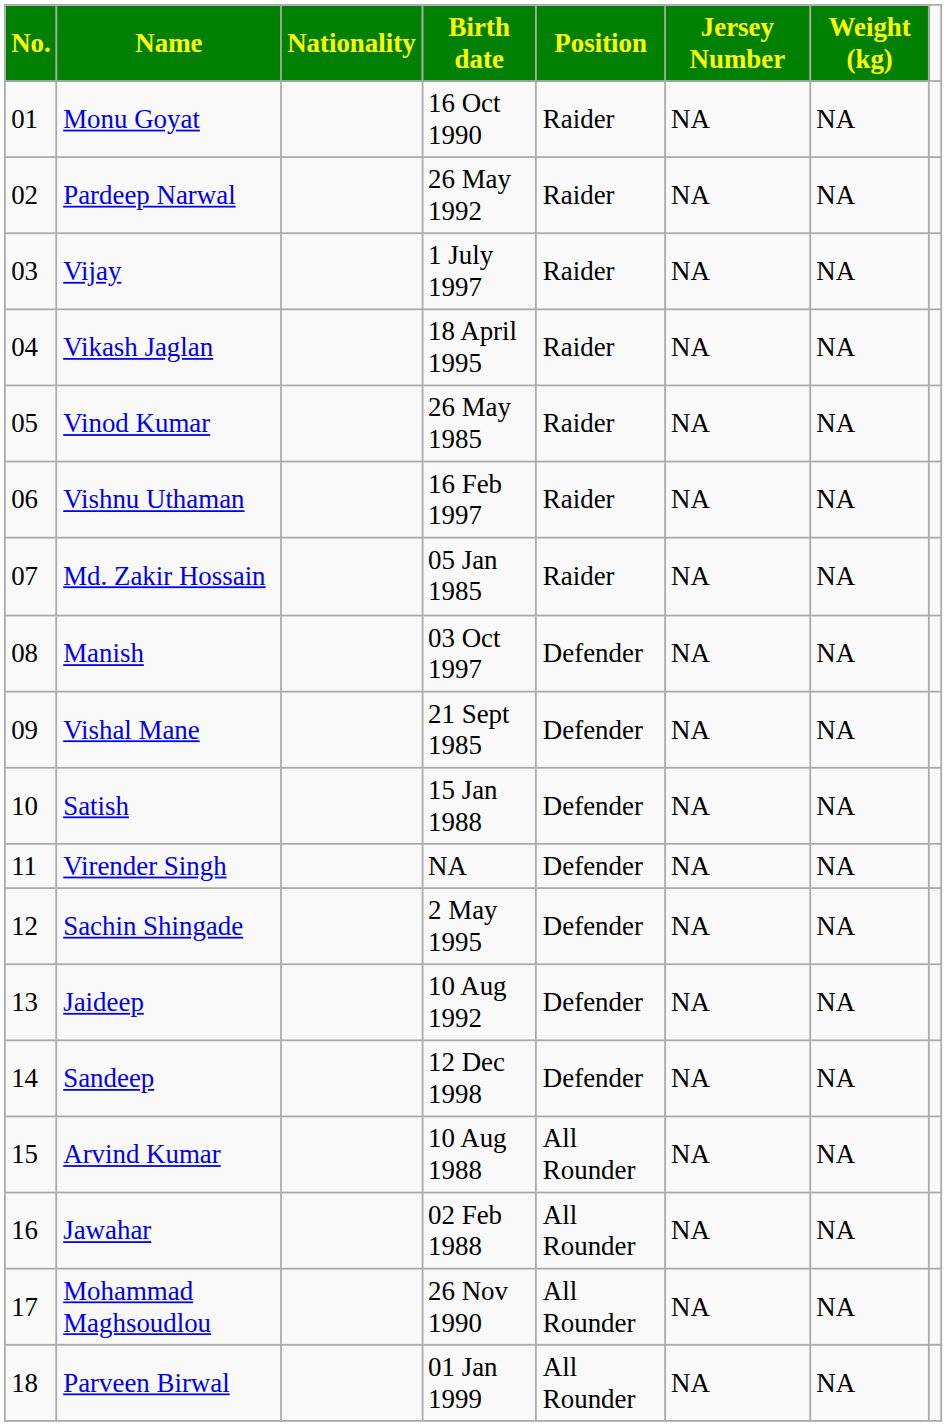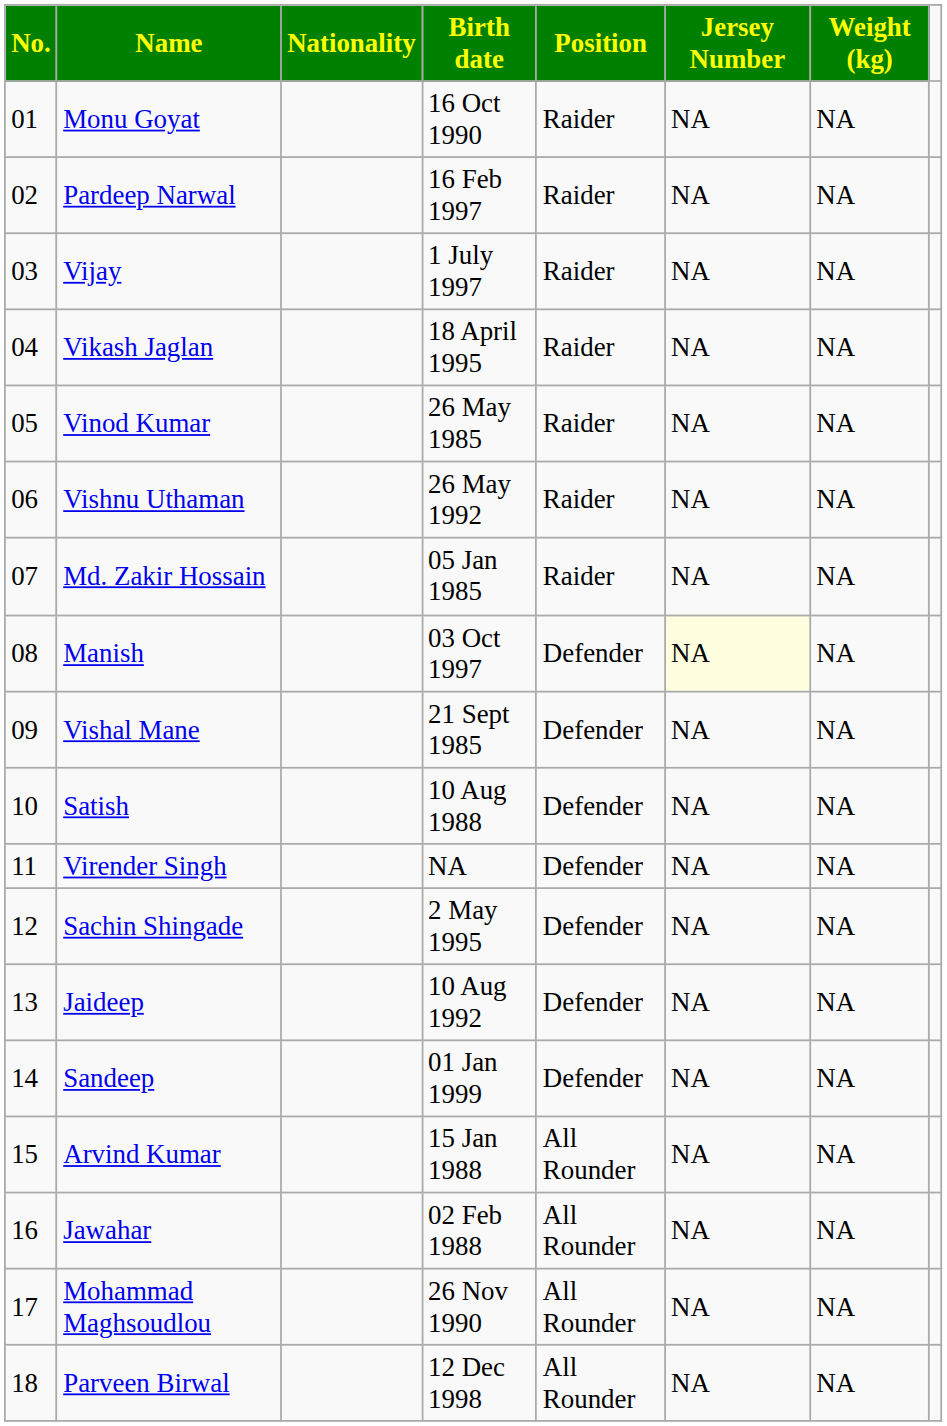 <table class="wikitable"  style="font-size:95%; width:60%;">
 <tr>
 <th style="background:Green; color:Yellow; text-align:center;">No.</th>
 <th style="background:Green; color:Yellow; text-align:center;">Name</th>
 <th style="background:Green; color:Yellow; text-align:center;">Nationality</th>
 <th style="background:Green; color:Yellow; text-align:center;">Birth date</th>
 <th style="background:Green; color:Yellow; text-align:center;">Position</th>
 <th style="background:Green; color:Yellow; text-align:center;">Jersey Number</th>
 <th style="background:Green; color:Yellow; text-align:center;">Weight (kg)</th>
 </tr>
 <tr>
 <td>01</td>
 <td><a href='#'>Monu Goyat</a></td>
 <td style="text-align:center"></td>
 <td>16 Oct 1990</td>
 <td>Raider</td>
 <td>NA</td>
 <td>NA</td>
 <td></td>
 </tr>
 <tr>
 <td>02</td>
 <td><a href='#'>Pardeep Narwal</a></td>
 <td style="text-align:center"></td>
-<td>26 May 1992</td>
+<td>16 Feb 1997</td>
 <td>Raider</td>
 <td>NA</td>
 <td>NA</td>
 <td></td>
 </tr>
 <tr>
 <td>03</td>
 <td><a href='#'>Vijay</a></td>
 <td style="text-align:center"></td>
 <td>1 July 1997</td>
 <td>Raider</td>
 <td>NA</td>
 <td>NA</td>
 <td></td>
 </tr>
 <tr>
 <td>04</td>
 <td><a href='#'>Vikash Jaglan</a></td>
 <td style="text-align:center"></td>
 <td>18 April 1995</td>
 <td>Raider</td>
 <td>NA</td>
 <td>NA</td>
 <td></td>
 </tr>
 <tr>
 <td>05</td>
 <td><a href='#'>Vinod Kumar</a></td>
 <td style="text-align:center"></td>
 <td>26 May 1985</td>
 <td>Raider</td>
 <td>NA</td>
 <td>NA</td>
 <td></td>
 </tr>
 <tr>
 <td>06</td>
 <td><a href='#'>Vishnu Uthaman</a></td>
 <td style="text-align:center"></td>
-<td>16 Feb 1997</td>
+<td>26 May 1992</td>
 <td>Raider</td>
 <td>NA</td>
 <td>NA</td>
 <td></td>
 </tr>
 <tr>
 <td>07</td>
 <td><a href='#'>Md. Zakir Hossain</a></td>
 <td style="text-align:center"></td>
 <td>05 Jan 1985</td>
 <td>Raider</td>
 <td>NA</td>
 <td>NA</td>
 <td></td>
 </tr>
 <tr>
 <td>08</td>
 <td><a href='#'>Manish</a></td>
 <td style="text-align:center"></td>
 <td>03 Oct 1997</td>
 <td>Defender</td>
-<td>NA</td>
+<td style="background: lightyellow;">NA</td>
 <td>NA</td>
 <td></td>
 </tr>
 <tr>
 <td>09</td>
 <td><a href='#'>Vishal Mane</a></td>
 <td style="text-align:center"></td>
 <td>21 Sept 1985</td>
 <td>Defender</td>
 <td>NA</td>
 <td>NA</td>
 <td></td>
 </tr>
 <tr>
 <td>10</td>
 <td><a href='#'>Satish</a></td>
 <td style="text-align:center"></td>
-<td>15 Jan 1988</td>
+<td>10 Aug 1988</td>
 <td>Defender</td>
 <td>NA</td>
 <td>NA</td>
 <td></td>
 </tr>
 <tr>
 <td>11</td>
 <td><a href='#'>Virender Singh</a></td>
 <td style="text-align:center"></td>
 <td>NA</td>
 <td>Defender</td>
 <td>NA</td>
 <td>NA</td>
 <td></td>
 </tr>
 <tr>
 <td>12</td>
 <td><a href='#'>Sachin Shingade</a></td>
 <td style="text-align:center"></td>
 <td>2 May 1995</td>
 <td>Defender</td>
 <td>NA</td>
 <td>NA</td>
 <td></td>
 </tr>
 <tr>
 <td>13</td>
 <td><a href='#'>Jaideep</a></td>
 <td style="text-align:center"></td>
 <td>10 Aug 1992</td>
 <td>Defender</td>
 <td>NA</td>
 <td>NA</td>
 <td></td>
 </tr>
 <tr>
 <td>14</td>
 <td><a href='#'>Sandeep</a></td>
 <td style="text-align:center"></td>
-<td>12 Dec 1998</td>
+<td>01 Jan 1999</td>
 <td>Defender</td>
 <td>NA</td>
 <td>NA</td>
 <td></td>
 </tr>
 <tr>
 <td>15</td>
 <td><a href='#'>Arvind Kumar</a></td>
 <td style="text-align:center"></td>
-<td>10 Aug 1988</td>
+<td>15 Jan 1988</td>
 <td>All Rounder</td>
 <td>NA</td>
 <td>NA</td>
 <td></td>
 </tr>
 <tr>
 <td>16</td>
 <td><a href='#'>Jawahar</a></td>
 <td style="text-align:center"></td>
 <td>02 Feb 1988</td>
 <td>All Rounder</td>
 <td>NA</td>
 <td>NA</td>
 <td></td>
 </tr>
 <tr>
 <td>17</td>
 <td><a href='#'>Mohammad Maghsoudlou</a></td>
 <td style="text-align:center"></td>
 <td>26 Nov 1990</td>
 <td>All Rounder</td>
 <td>NA</td>
 <td>NA</td>
 <td></td>
 </tr>
 <tr>
 <td>18</td>
 <td><a href='#'>Parveen Birwal</a></td>
 <td style="text-align:center"></td>
-<td>01 Jan 1999</td>
+<td>12 Dec 1998</td>
 <td>All Rounder</td>
 <td>NA</td>
 <td>NA</td>
 <td></td>
 </tr>
 </table>
